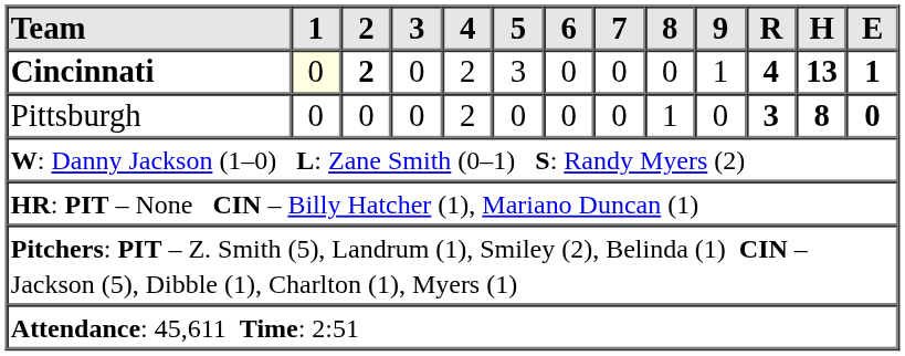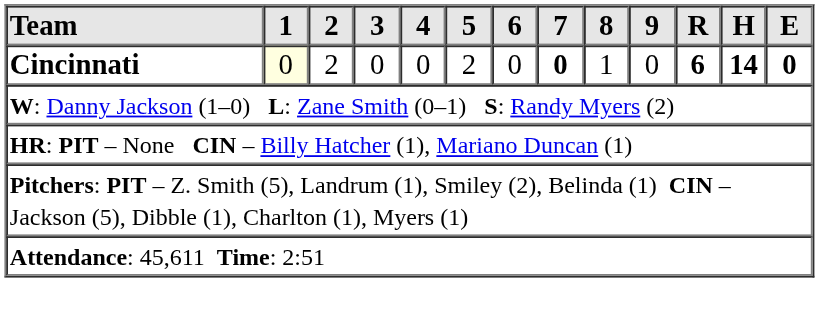 <table border="1" cellspacing="0"  style="width:450px; margin-left:3em;">
 <tr style="text-align:center; background:#e6e6e6;">
 <th style="text-align:left; width:28%;">Team</th>
 <th width=5%>1</th>
 <th width=5%>2</th>
 <th width=5%>3</th>
 <th width=5%>4</th>
 <th width=5%>5</th>
 <th width=5%>6</th>
 <th width=5%>7</th>
 <th width=5%>8</th>
 <th width=5%>9</th>
 <th width=5%>R</th>
 <th width=5%>H</th>
 <th width=5%>E</th>
 </tr>
 <tr style="text-align:center;">
 <td align=left><strong>Cincinnati</strong></td>
 <td style="background: lightyellow;">0</td>
-<td><strong>2</strong></td>
-<td>0</td>
 <td>2</td>
-<td>3</td>
-<td>0</td>
-<td>0</td>
-<td>0</td>
-<td>1</td>
-<td><strong>4</strong></td>
-<td><strong>13</strong></td>
-<td><strong>1</strong></td>
-</tr>
-<tr style="text-align:center;">
-<td align=left>Pittsburgh</td>
-<td>0</td>
 <td>0</td>
 <td>0</td>
 <td>2</td>
 <td>0</td>
-<td>0</td>
-<td>0</td>
+<td><strong>0</strong></td>
 <td>1</td>
 <td>0</td>
-<td><strong>3</strong></td>
-<td><strong>8</strong></td>
+<td><strong>6</strong></td>
+<td><strong>14</strong></td>
 <td><strong>0</strong></td>
 </tr>
 <tr style="text-align:left;">
 <td colspan=13><small><strong>W</strong>: <a href='#'>Danny Jackson</a> (1–0)   <strong>L</strong>: <a href='#'>Zane Smith</a> (0–1)   <strong>S</strong>: <a href='#'>Randy Myers</a> (2)</small></td>
 </tr>
 <tr style="text-align:left;">
 <td colspan=13><small><strong>HR</strong>: <strong>PIT</strong> – None   <strong>CIN</strong> – <a href='#'>Billy Hatcher</a> (1), <a href='#'>Mariano Duncan</a> (1)</small></td>
 </tr>
 <tr style="text-align:left;">
 <td colspan=13><small><strong>Pitchers</strong>: <strong>PIT</strong> – Z. Smith (5), Landrum (1), Smiley (2), Belinda (1)  <strong>CIN</strong> – Jackson (5), Dibble (1), Charlton (1), Myers (1)</small></td>
 </tr>
 <tr style="text-align:left;">
 <td colspan=13><small><strong>Attendance</strong>: 45,611  <strong>Time</strong>: 2:51</small></td>
 </tr>
 </table>
